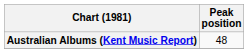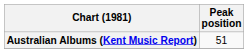 <table class="wikitable sortable plainrowheaders" style="text-align:center">
 <tr>
 <th scope="col">Chart (1981)</th>
 <th scope="col">Peak<br> position</th>
 </tr>
 <tr>
 <th scope="row">Australian Albums (<a href='#'>Kent Music Report</a>)</th>
-<td>48</td>
+<td>51</td>
 </tr>
 <tr>
 </tr>
 <tr>
 </tr>
 <tr>
 </tr>
 <tr>
 </tr>
 <tr>
 </tr>
 <tr>
 </tr>
 <tr>
 </tr>
 </table>
